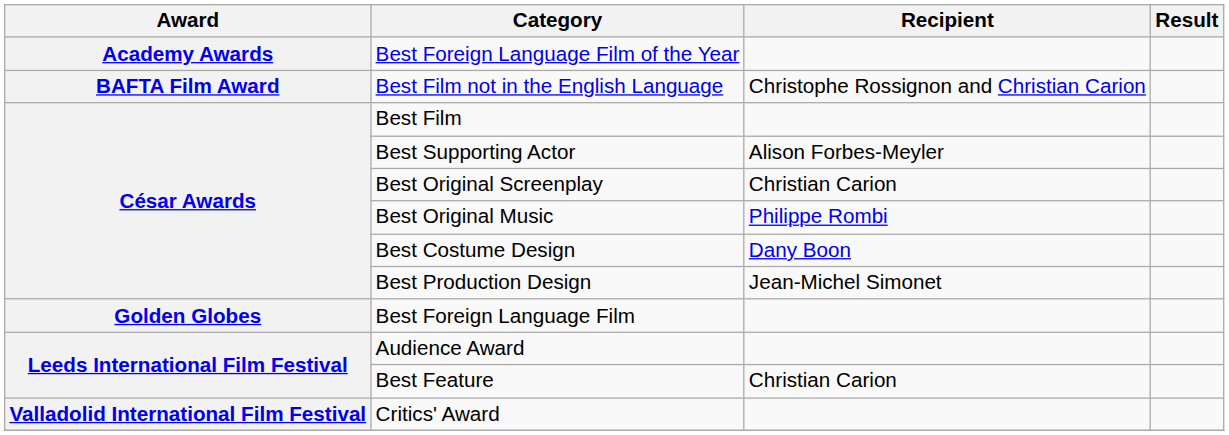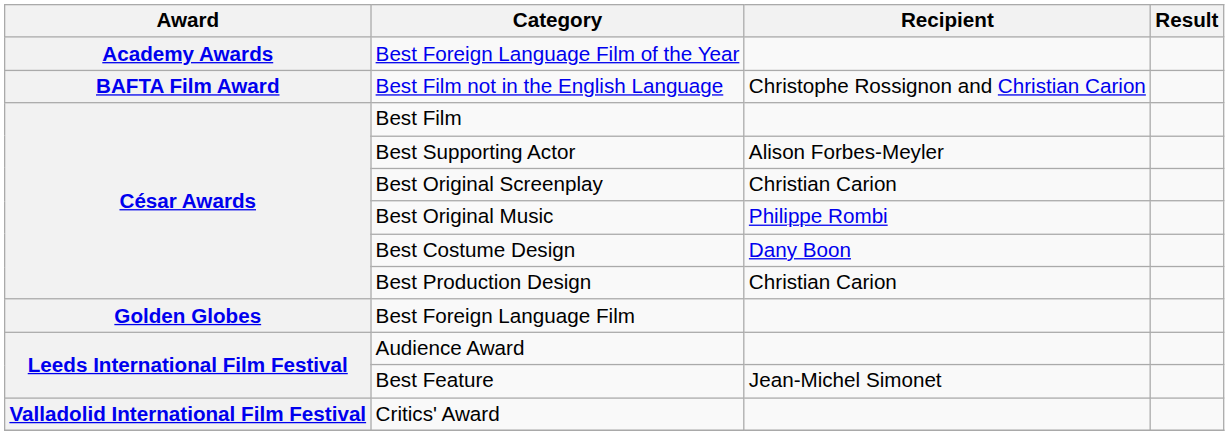 <table class="wikitable sortable">
 <tr>
 <th>Award</th>
 <th>Category</th>
 <th>Recipient</th>
 <th>Result</th>
 </tr>
 <tr>
 <th scope="row" rowspan=1><a href='#'>Academy Awards</a></th>
 <td><a href='#'>Best Foreign Language Film of the Year</a></td>
 <td></td>
 <td></td>
 </tr>
 <tr>
 <th scope="row" rowspan=1><a href='#'>BAFTA Film Award</a></th>
 <td><a href='#'>Best Film not in the English Language</a></td>
 <td>Christophe Rossignon and <a href='#'>Christian Carion</a></td>
 <td></td>
 </tr>
 <tr>
 <th scope="row" rowspan=6><a href='#'>César Awards</a></th>
 <td>Best Film</td>
 <td></td>
 <td></td>
 </tr>
 <tr>
 <td>Best Supporting Actor</td>
 <td>Alison Forbes-Meyler</td>
 <td></td>
 </tr>
 <tr>
 <td>Best Original Screenplay</td>
 <td>Christian Carion</td>
 <td></td>
 </tr>
 <tr>
 <td>Best Original Music</td>
 <td><a href='#'>Philippe Rombi</a></td>
 <td></td>
 </tr>
 <tr>
 <td>Best Costume Design</td>
 <td><a href='#'>Dany Boon</a></td>
 <td></td>
 </tr>
 <tr>
 <td>Best Production Design</td>
-<td>Jean-Michel Simonet</td>
+<td>Christian Carion</td>
 <td></td>
 </tr>
 <tr>
 <th scope="row" rowspan=1><a href='#'>Golden Globes</a></th>
 <td>Best Foreign Language Film</td>
 <td></td>
 <td></td>
 </tr>
 <tr>
 <th scope="row" rowspan=2><a href='#'>Leeds International Film Festival</a></th>
 <td>Audience Award</td>
 <td></td>
 <td></td>
 </tr>
 <tr>
 <td>Best Feature</td>
-<td>Christian Carion</td>
+<td>Jean-Michel Simonet</td>
 <td></td>
 </tr>
 <tr>
 <th scope="row" rowspan=1><a href='#'>Valladolid International Film Festival</a></th>
 <td>Critics' Award</td>
 <td></td>
 <td></td>
 </tr>
 <tr>
 </tr>
 </table>
